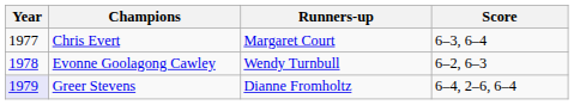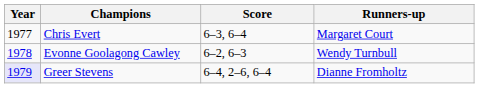 <table class=wikitable>
 <tr>
 <th style="width:40px">Year</th>
 <th style="width:200px">Champions</th>
+<th style="width:140px" class="unsortable">Score</th>
 <th style="width:200px">Runners-up</th>
-<th style="width:140px" class="unsortable">Score</th>
 </tr>
 <tr>
 <td>1977</td>
 <td> <a href='#'>Chris Evert</a></td>
+<td>6–3, 6–4</td>
 <td> <a href='#'>Margaret Court</a></td>
-<td>6–3, 6–4</td>
 </tr>
 <tr>
 <td><a href='#'>1978</a></td>
 <td> <a href='#'>Evonne Goolagong Cawley</a></td>
+<td>6–2, 6–3</td>
 <td> <a href='#'>Wendy Turnbull</a></td>
-<td>6–2, 6–3</td>
 </tr>
 <tr>
 <td style="background: lavender;"><a href='#'>1979</a></td>
 <td> <a href='#'>Greer Stevens</a></td>
+<td>6–4, 2–6, 6–4</td>
 <td> <a href='#'>Dianne Fromholtz</a></td>
-<td>6–4, 2–6, 6–4</td>
 </tr>
 </table>
